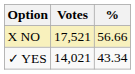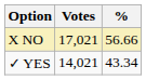 <table class="wikitable">
 <tr>
 <th>Option</th>
 <th>Votes</th>
 <th>%</th>
 </tr>
 <tr>
 <td style=background:#f8f1bd>X NO</td>
-<td style=background:#f8f1bd>17,521</td>
+<td style=background:#f8f1bd>17,021</td>
 <td style=background:#f8f1bd>56.66</td>
 </tr>
 <tr>
 <td>✓ YES</td>
 <td>14,021</td>
 <td>43.34</td>
 </tr>
 </table>
